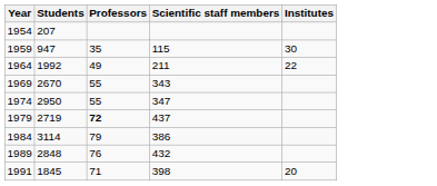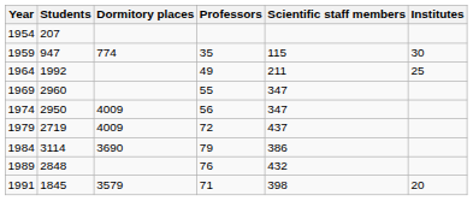 <table class="wikitable" border="1">
 <tr>
 <th>Year</th>
 <th>Students</th>
+<th>Dormitory places</th>
 <th>Professors</th>
 <th>Scientific staff members</th>
 <th>Institutes</th>
 </tr>
 <tr>
 <td>1954</td>
 <td>207</td>
 <td></td>
 <td></td>
 <td></td>
+<td></td>
 </tr>
 <tr>
 <td>1959</td>
 <td>947</td>
+<td>774</td>
 <td>35</td>
 <td>115</td>
 <td>30</td>
 </tr>
 <tr>
 <td>1964</td>
 <td>1992</td>
+<td></td>
 <td>49</td>
 <td>211</td>
-<td>22</td>
+<td>25</td>
 </tr>
 <tr>
 <td>1969</td>
-<td>2670</td>
+<td>2960</td>
+<td></td>
 <td>55</td>
-<td>343</td>
+<td>347</td>
 <td></td>
 </tr>
 <tr>
 <td>1974</td>
 <td>2950</td>
-<td>55</td>
+<td>4009</td>
+<td>56</td>
 <td>347</td>
 <td></td>
 </tr>
 <tr>
 <td>1979</td>
 <td>2719</td>
-<td><strong>72</strong></td>
+<td>4009</td>
+<td>72</td>
 <td>437</td>
 <td></td>
 </tr>
 <tr>
 <td>1984</td>
 <td>3114</td>
+<td>3690</td>
 <td>79</td>
 <td>386</td>
 <td></td>
 </tr>
 <tr>
 <td>1989</td>
 <td>2848</td>
+<td></td>
 <td>76</td>
 <td>432</td>
 <td></td>
 </tr>
 <tr>
 <td>1991</td>
 <td>1845</td>
+<td>3579</td>
 <td>71</td>
 <td>398</td>
 <td>20</td>
 </tr>
 </table>
